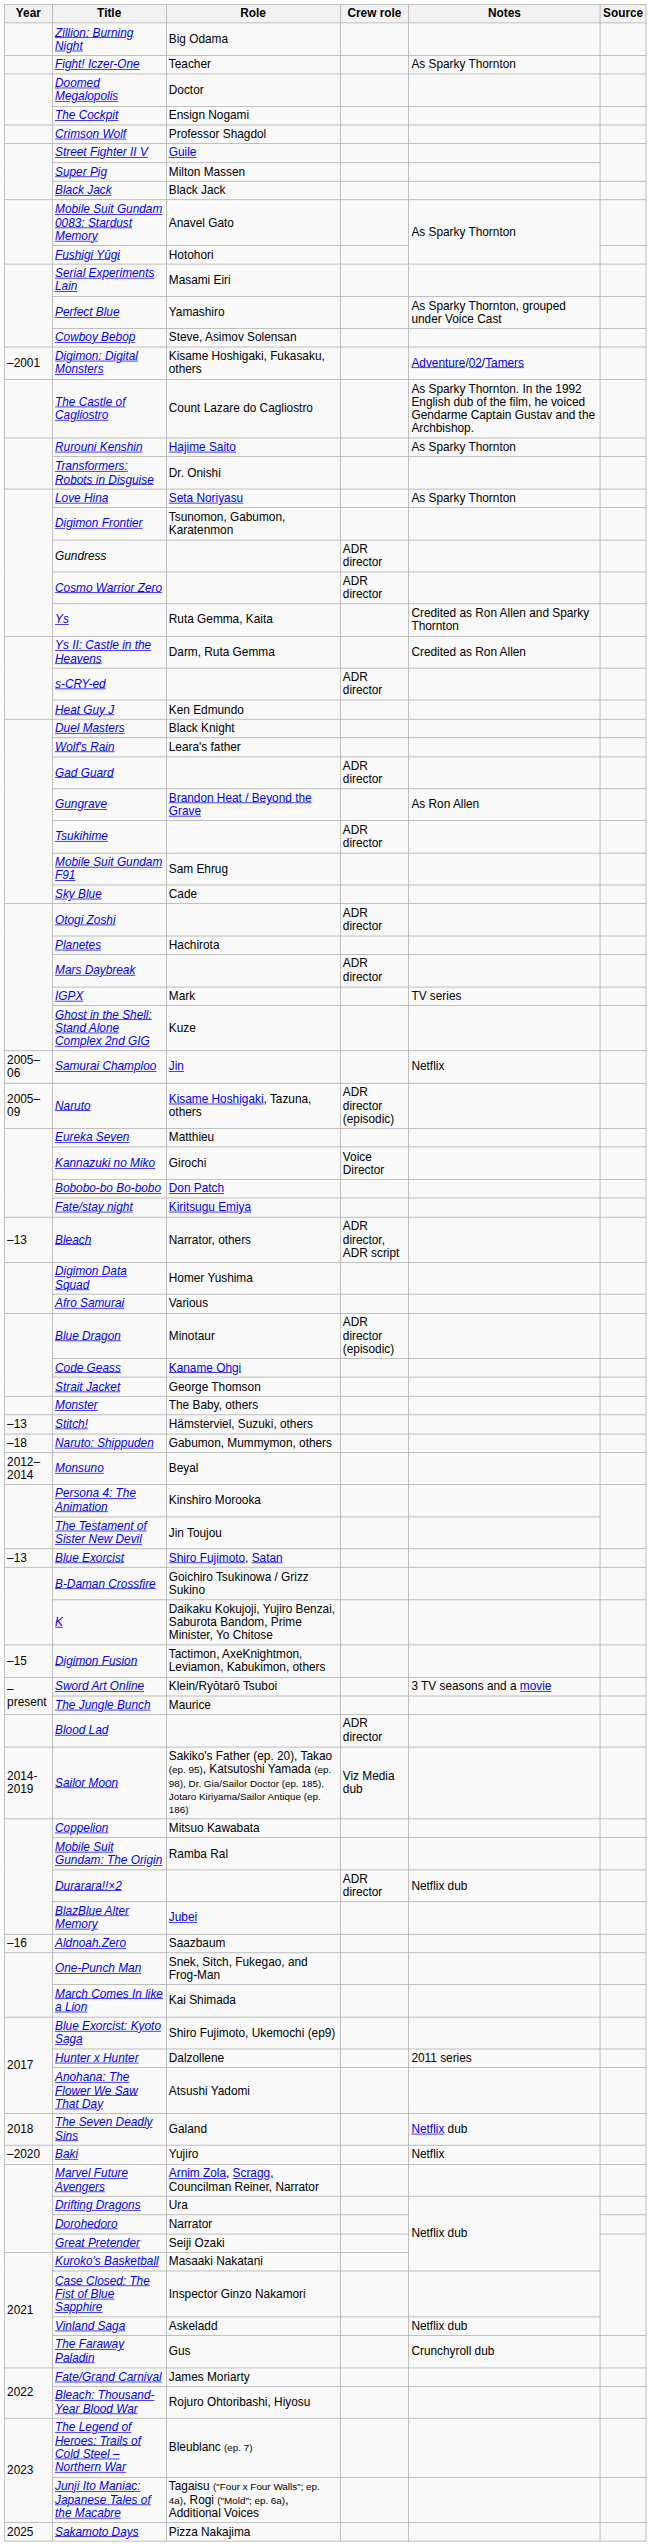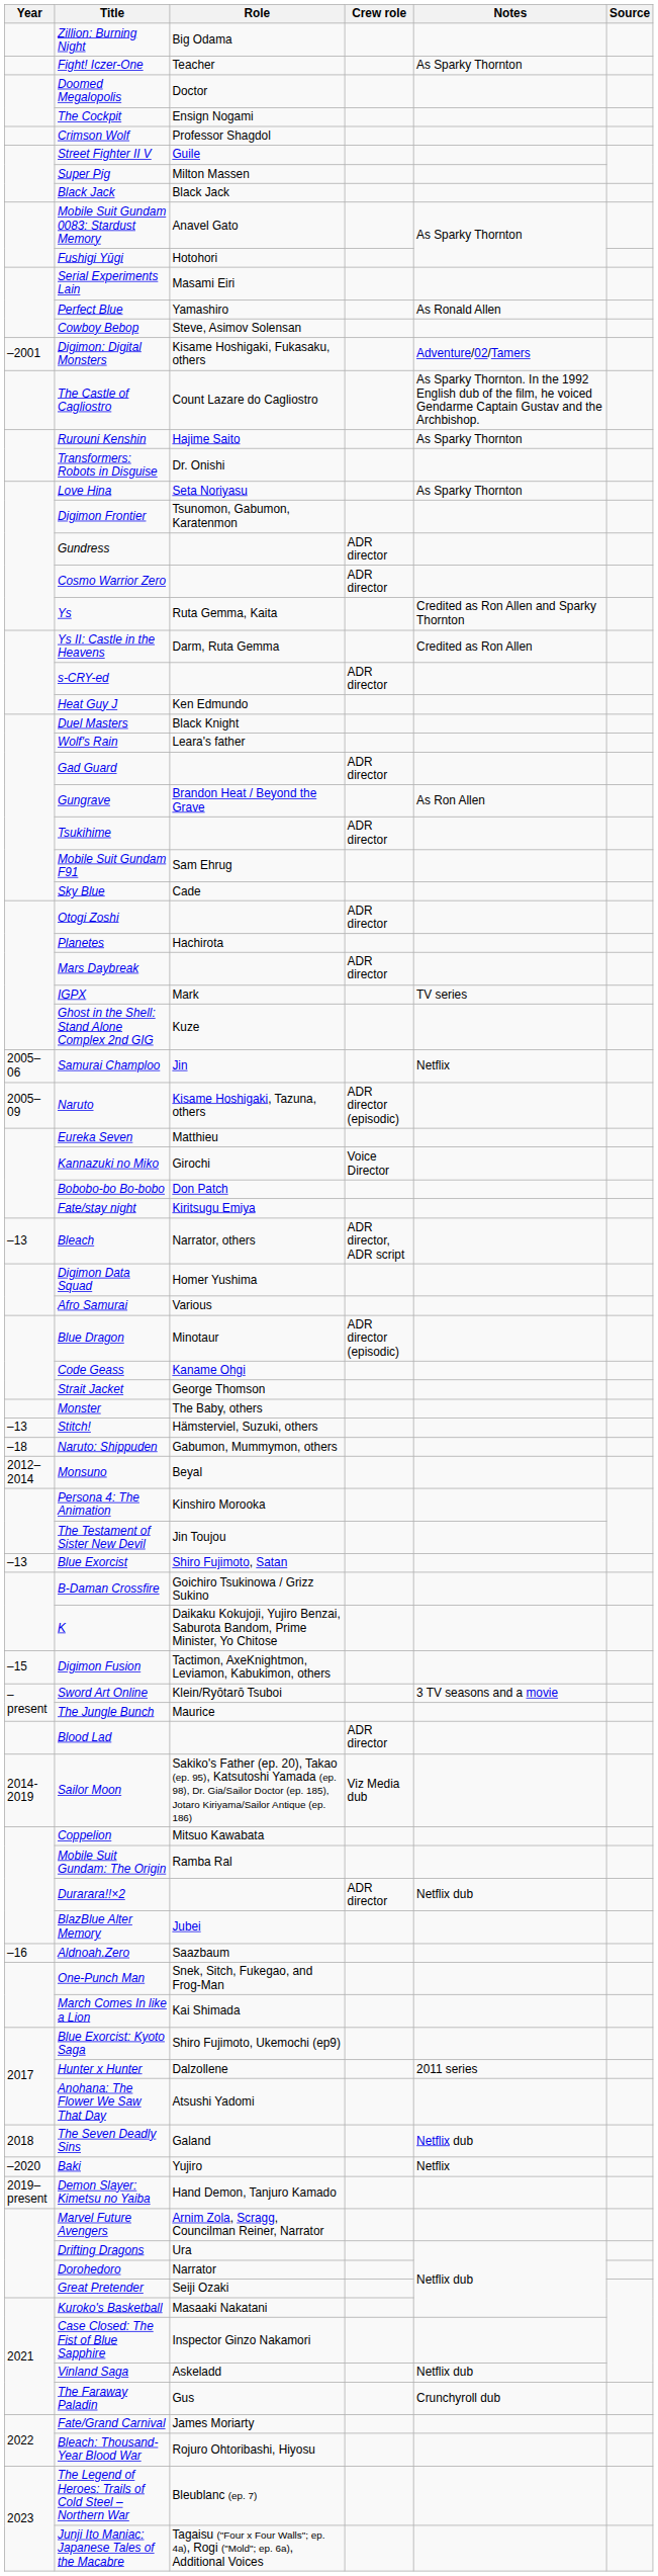 <table class="wikitable sortable plainrowheaders" style="min-width:95%">
 <tr>
 <th>Year</th>
 <th>Title</th>
 <th>Role</th>
 <th>Crew role</th>
 <th class="unsortable">Notes</th>
 <th class="unsortable">Source</th>
 </tr>
 <tr>
 <td></td>
 <td><em><a href='#'>Zillion: Burning Night</a></em></td>
 <td>Big Odama</td>
 <td></td>
 <td></td>
 <td></td>
 </tr>
 <tr>
 <td></td>
 <td><em><a href='#'>Fight! Iczer-One</a></em></td>
 <td>Teacher</td>
 <td></td>
 <td>As Sparky Thornton</td>
 <td></td>
 </tr>
 <tr>
 <td rowspan="2"></td>
 <td><em><a href='#'>Doomed Megalopolis</a></em></td>
 <td>Doctor</td>
 <td></td>
 <td></td>
 <td></td>
 </tr>
 <tr>
 <td><em><a href='#'>The Cockpit</a></em></td>
 <td>Ensign Nogami</td>
 <td></td>
 <td></td>
 <td></td>
 </tr>
 <tr>
 <td></td>
 <td><em><a href='#'>Crimson Wolf</a></em></td>
 <td>Professor Shagdol</td>
 <td></td>
 <td></td>
 <td></td>
 </tr>
 <tr>
 <td rowspan="3"></td>
 <td><em><a href='#'>Street Fighter II V</a></em></td>
 <td><a href='#'>Guile</a></td>
 <td></td>
 <td></td>
 <td rowspan="2"></td>
 </tr>
 <tr>
 <td><em><a href='#'>Super Pig</a></em></td>
 <td>Milton Massen</td>
 <td></td>
 <td></td>
 </tr>
 <tr>
 <td><em><a href='#'>Black Jack</a></em></td>
 <td>Black Jack</td>
 <td></td>
 <td></td>
 <td></td>
 </tr>
 <tr>
 <td rowspan="2"></td>
 <td><em><a href='#'>Mobile Suit Gundam 0083: Stardust Memory</a></em></td>
 <td>Anavel Gato</td>
 <td></td>
 <td rowspan="2">As Sparky Thornton</td>
 <td></td>
 </tr>
 <tr>
 <td><em><a href='#'>Fushigi Yūgi</a></em></td>
 <td>Hotohori</td>
 <td></td>
 <td></td>
 </tr>
 <tr>
 <td rowspan="3"></td>
 <td><em><a href='#'>Serial Experiments Lain</a></em></td>
 <td>Masami Eiri</td>
 <td></td>
 <td></td>
 <td></td>
 </tr>
 <tr>
 <td><em><a href='#'>Perfect Blue</a></em></td>
 <td>Yamashiro</td>
 <td></td>
-<td>As Sparky Thornton, grouped under Voice Cast</td>
+<td>As Ronald Allen</td>
 <td></td>
 </tr>
 <tr>
 <td><em><a href='#'>Cowboy Bebop</a></em></td>
 <td>Steve, Asimov Solensan</td>
 <td></td>
 <td></td>
 <td><br></td>
 </tr>
 <tr>
 <td>–2001</td>
 <td><em><a href='#'>Digimon: Digital Monsters</a></em></td>
 <td>Kisame Hoshigaki, Fukasaku, others</td>
 <td></td>
 <td><a href='#'>Adventure</a>/<a href='#'>02</a>/<a href='#'>Tamers</a></td>
 <td></td>
 </tr>
 <tr>
 <td></td>
 <td><em><a href='#'>The Castle of Cagliostro</a></em></td>
 <td>Count Lazare do Cagliostro</td>
 <td></td>
 <td>As Sparky Thornton. In the 1992 English dub of the film, he voiced Gendarme Captain Gustav and the Archbishop.</td>
 <td></td>
 </tr>
 <tr>
 <td rowspan="2"></td>
 <td><em><a href='#'>Rurouni Kenshin</a></em></td>
 <td><a href='#'>Hajime Saito</a></td>
 <td></td>
 <td>As Sparky Thornton</td>
 <td></td>
 </tr>
 <tr>
 <td><em><a href='#'>Transformers: Robots in Disguise</a></em></td>
 <td>Dr. Onishi</td>
 <td></td>
 <td></td>
 <td></td>
 </tr>
 <tr>
 <td rowspan="5"></td>
 <td><em><a href='#'>Love Hina</a></em></td>
 <td><a href='#'>Seta Noriyasu</a></td>
 <td></td>
 <td>As Sparky Thornton</td>
 <td></td>
 </tr>
 <tr>
 <td><em><a href='#'>Digimon Frontier</a></em></td>
 <td>Tsunomon, Gabumon, Karatenmon</td>
 <td></td>
 <td></td>
 <td></td>
 </tr>
 <tr>
 <td><em>Gundress</em></td>
 <td></td>
 <td>ADR director</td>
 <td></td>
 <td></td>
 </tr>
 <tr>
 <td><em><a href='#'>Cosmo Warrior Zero</a></em></td>
 <td></td>
 <td>ADR director</td>
 <td></td>
 <td></td>
 </tr>
 <tr>
 <td><em><a href='#'>Ys</a></em></td>
 <td>Ruta Gemma, Kaita</td>
 <td></td>
 <td>Credited as Ron Allen and Sparky Thornton</td>
 <td></td>
 </tr>
 <tr>
 <td rowspan="3"></td>
 <td><em><a href='#'>Ys II: Castle in the Heavens</a></em></td>
 <td>Darm, Ruta Gemma</td>
 <td></td>
 <td>Credited as Ron Allen</td>
 <td></td>
 </tr>
 <tr>
 <td><em><a href='#'>s-CRY-ed</a></em></td>
 <td></td>
 <td>ADR director</td>
 <td></td>
 <td></td>
 </tr>
 <tr>
 <td><em><a href='#'>Heat Guy J</a></em></td>
 <td>Ken Edmundo</td>
 <td></td>
 <td></td>
 <td></td>
 </tr>
 <tr>
 <td rowspan="7"></td>
 <td><em><a href='#'>Duel Masters</a></em></td>
 <td>Black Knight</td>
 <td></td>
 <td></td>
 <td></td>
 </tr>
 <tr>
 <td><em><a href='#'>Wolf's Rain</a></em></td>
 <td>Leara's father</td>
 <td></td>
 <td></td>
 <td></td>
 </tr>
 <tr>
 <td><em><a href='#'>Gad Guard</a></em></td>
 <td></td>
 <td>ADR director</td>
 <td></td>
 <td></td>
 </tr>
 <tr>
 <td><em><a href='#'>Gungrave</a></em></td>
 <td><a href='#'>Brandon Heat / Beyond the Grave</a></td>
 <td></td>
 <td>As Ron Allen</td>
 <td></td>
 </tr>
 <tr>
 <td><em><a href='#'>Tsukihime</a></em></td>
 <td></td>
 <td>ADR director</td>
 <td></td>
 <td></td>
 </tr>
 <tr>
 <td><em><a href='#'>Mobile Suit Gundam F91</a></em></td>
 <td>Sam Ehrug</td>
 <td></td>
 <td></td>
 <td></td>
 </tr>
 <tr>
 <td><em><a href='#'>Sky Blue</a></em></td>
 <td>Cade</td>
 <td></td>
 <td></td>
 <td></td>
 </tr>
 <tr>
 <td rowspan="5"></td>
 <td><em><a href='#'>Otogi Zoshi</a></em></td>
 <td></td>
 <td>ADR director</td>
 <td></td>
 <td></td>
 </tr>
 <tr>
 <td><em><a href='#'>Planetes</a></em></td>
 <td>Hachirota</td>
 <td></td>
 <td></td>
 <td></td>
 </tr>
 <tr>
 <td><em><a href='#'>Mars Daybreak</a></em></td>
 <td></td>
 <td>ADR director</td>
 <td></td>
 <td></td>
 </tr>
 <tr>
 <td><em><a href='#'>IGPX</a></em></td>
 <td>Mark</td>
 <td></td>
 <td>TV series</td>
 <td></td>
 </tr>
 <tr>
 <td><em><a href='#'>Ghost in the Shell: Stand Alone Complex 2nd GIG</a></em></td>
 <td>Kuze</td>
 <td></td>
 <td></td>
 <td></td>
 </tr>
 <tr>
 <td>2005–06</td>
 <td><em><a href='#'>Samurai Champloo</a></em></td>
 <td><a href='#'>Jin</a></td>
 <td></td>
 <td>Netflix </td>
 <td></td>
 </tr>
 <tr>
 <td>2005–09</td>
 <td><em><a href='#'>Naruto</a></em></td>
 <td><a href='#'>Kisame Hoshigaki</a>, Tazuna, others</td>
 <td>ADR director (episodic)</td>
 <td></td>
 <td></td>
 </tr>
 <tr>
 <td rowspan="4"></td>
 <td><em><a href='#'>Eureka Seven</a></em></td>
 <td>Matthieu</td>
 <td></td>
 <td></td>
 <td></td>
 </tr>
 <tr>
 <td><em><a href='#'>Kannazuki no Miko</a></em></td>
 <td>Girochi</td>
 <td>Voice Director</td>
 <td></td>
 </tr>
 <tr>
 <td><em><a href='#'>Bobobo-bo Bo-bobo</a></em></td>
 <td><a href='#'>Don Patch</a></td>
 <td></td>
 <td></td>
 <td></td>
 </tr>
 <tr>
 <td><em><a href='#'>Fate/stay night</a></em></td>
 <td><a href='#'>Kiritsugu Emiya</a></td>
 <td></td>
 <td></td>
 <td></td>
 </tr>
 <tr>
 <td>–13</td>
 <td><em><a href='#'>Bleach</a></em></td>
 <td>Narrator, others</td>
 <td>ADR director, ADR script</td>
 <td></td>
 <td></td>
 </tr>
 <tr>
 <td rowspan="2"></td>
 <td><em><a href='#'>Digimon Data Squad</a></em></td>
 <td>Homer Yushima</td>
 <td></td>
 <td></td>
 <td></td>
 </tr>
 <tr>
 <td><em><a href='#'>Afro Samurai</a></em></td>
 <td>Various</td>
 <td></td>
 <td></td>
 <td></td>
 </tr>
 <tr>
 <td rowspan="3"></td>
 <td><em><a href='#'>Blue Dragon</a></em></td>
 <td>Minotaur</td>
 <td>ADR director (episodic)</td>
 <td></td>
 <td></td>
 </tr>
 <tr>
 <td><em><a href='#'>Code Geass</a></em></td>
 <td><a href='#'>Kaname Ohgi</a></td>
 <td></td>
 <td></td>
 <td></td>
 </tr>
 <tr>
 <td><em><a href='#'>Strait Jacket</a></em></td>
 <td>George Thomson</td>
 <td></td>
 <td></td>
 <td></td>
 </tr>
 <tr>
 <td></td>
 <td><em><a href='#'>Monster</a></em></td>
 <td>The Baby, others</td>
 <td></td>
 <td></td>
 <td></td>
 </tr>
 <tr>
 <td>–13</td>
 <td><em><a href='#'>Stitch!</a></em></td>
 <td>Hämsterviel, Suzuki, others</td>
 <td></td>
 <td></td>
 <td></td>
 </tr>
 <tr>
 <td>–18</td>
 <td><em><a href='#'>Naruto: Shippuden</a></em></td>
 <td>Gabumon, Mummymon, others</td>
 <td></td>
 <td></td>
 <td></td>
 </tr>
 <tr>
 <td>2012–2014</td>
 <td><em><a href='#'>Monsuno</a></em></td>
 <td>Beyal</td>
 <td></td>
 <td></td>
 <td></td>
 </tr>
 <tr>
 <td rowspan="2"></td>
 <td><em><a href='#'>Persona 4: The Animation</a></em></td>
 <td>Kinshiro Morooka</td>
 <td></td>
 <td></td>
 <td rowspan="2"></td>
 </tr>
 <tr>
 <td><em><a href='#'>The Testament of Sister New Devil</a></em></td>
 <td>Jin Toujou</td>
 <td></td>
 <td></td>
 </tr>
 <tr>
 <td>–13</td>
 <td><em><a href='#'>Blue Exorcist</a></em></td>
 <td><a href='#'>Shiro Fujimoto</a>, <a href='#'>Satan</a></td>
 <td></td>
 <td></td>
 <td></td>
 </tr>
 <tr>
 <td rowspan="2"></td>
 <td><em><a href='#'>B-Daman Crossfire</a></em></td>
 <td>Goichiro Tsukinowa / Grizz Sukino</td>
 <td></td>
 <td></td>
 <td></td>
 </tr>
 <tr>
 <td><em><a href='#'>K</a></em></td>
 <td>Daikaku Kokujoji, Yujiro Benzai, Saburota Bandom, Prime Minister, Yo Chitose</td>
 <td></td>
 <td></td>
 <td></td>
 </tr>
 <tr>
 <td>–15</td>
 <td><em><a href='#'>Digimon Fusion</a></em></td>
 <td>Tactimon, AxeKnightmon, Leviamon, Kabukimon, others</td>
 <td></td>
 <td></td>
 <td></td>
 </tr>
 <tr>
 <td rowspan="2">–present</td>
 <td><em><a href='#'>Sword Art Online</a></em></td>
 <td>Klein/Ryōtarō Tsuboi</td>
 <td></td>
 <td>3 TV seasons and a <a href='#'>movie</a></td>
 <td></td>
 </tr>
 <tr>
 <td><em><a href='#'>The Jungle Bunch</a></em></td>
 <td>Maurice</td>
 <td></td>
 <td></td>
 <td></td>
 </tr>
 <tr>
 <td></td>
 <td><em><a href='#'>Blood Lad</a></em></td>
 <td></td>
 <td>ADR director</td>
 <td></td>
 <td></td>
 </tr>
 <tr>
 <td>2014-2019</td>
 <td><em><a href='#'>Sailor Moon</a></em></td>
 <td>Sakiko's Father (ep. 20),  Takao <small>(ep. 95)</small>, Katsutoshi Yamada <small>(ep. 98), Dr. Gia/Sailor Doctor (ep. 185), Jotaro Kiriyama/Sailor Antique (ep. 186)</small></td>
 <td>Viz Media dub</td>
 <td></td>
 <td></td>
 </tr>
 <tr>
 <td rowspan="4"></td>
 <td><em><a href='#'>Coppelion</a></em></td>
 <td>Mitsuo Kawabata</td>
 <td></td>
 <td></td>
 <td></td>
 </tr>
 <tr>
 <td><em><a href='#'>Mobile Suit Gundam: The Origin</a></em></td>
 <td>Ramba Ral</td>
 <td></td>
 <td></td>
 <td></td>
 </tr>
 <tr>
 <td><em><a href='#'>Durarara!!×2</a></em></td>
 <td></td>
 <td>ADR director</td>
 <td>Netflix dub</td>
 <td></td>
 </tr>
 <tr>
 <td><em><a href='#'>BlazBlue Alter Memory</a></em></td>
 <td><a href='#'>Jubei</a></td>
 <td></td>
 <td></td>
 <td></td>
 </tr>
 <tr>
 <td>–16</td>
 <td><em><a href='#'>Aldnoah.Zero</a></em></td>
 <td>Saazbaum</td>
 <td></td>
 <td></td>
 <td></td>
 </tr>
 <tr>
 <td rowspan="2"></td>
 <td><em><a href='#'>One-Punch Man</a></em></td>
 <td>Snek, Sitch, Fukegao, and Frog-Man</td>
 <td></td>
 <td></td>
 <td></td>
 </tr>
 <tr>
 <td><em><a href='#'>March Comes In like a Lion</a></em></td>
 <td>Kai Shimada</td>
 <td></td>
 <td></td>
 <td></td>
 </tr>
 <tr>
 <td rowspan="3">2017</td>
 <td><em><a href='#'>Blue Exorcist: Kyoto Saga</a></em></td>
 <td>Shiro Fujimoto, Ukemochi (ep9)</td>
 <td></td>
 <td></td>
 <td></td>
 </tr>
 <tr>
 <td><em><a href='#'>Hunter x Hunter</a></em></td>
 <td>Dalzollene</td>
 <td></td>
 <td>2011 series</td>
 <td></td>
 </tr>
 <tr>
 <td><em><a href='#'>Anohana: The Flower We Saw That Day</a></em></td>
 <td>Atsushi Yadomi</td>
 <td></td>
 <td></td>
 <td></td>
 </tr>
 <tr>
 <td>2018</td>
 <td><a href='#'><em>The Seven Deadly Sins</em></a></td>
 <td>Galand</td>
 <td></td>
 <td><a href='#'>Netflix</a> dub</td>
 <td></td>
 </tr>
 <tr>
 <td>–2020</td>
 <td><em><a href='#'>Baki</a></em></td>
 <td>Yujiro</td>
 <td></td>
 <td>Netflix </td>
 <td></td>
 </tr>
 <tr>
+<td>2019–present</td>
+<td><em><a href='#'>Demon Slayer: Kimetsu no Yaiba</a></em></td>
+<td>Hand Demon, Tanjuro Kamado</td>
+<td></td>
+<td></td>
+<td></td>
+</tr>
+<tr>
 <td rowspan="4"></td>
 <td><em><a href='#'>Marvel Future Avengers</a></em></td>
 <td><a href='#'>Arnim Zola</a>, <a href='#'>Scragg</a>, Councilman Reiner, Narrator</td>
 <td></td>
 <td></td>
 <td></td>
 </tr>
 <tr>
 <td><em><a href='#'>Drifting Dragons</a></em></td>
 <td>Ura</td>
 <td></td>
 <td rowspan="4">Netflix dub</td>
 <td></td>
 </tr>
 <tr>
 <td><em><a href='#'>Dorohedoro</a></em></td>
 <td>Narrator</td>
 <td></td>
 <td></td>
 </tr>
 <tr>
 <td><em><a href='#'>Great Pretender</a></em></td>
 <td>Seiji Ozaki</td>
 <td></td>
 <td rowspan="4"></td>
 </tr>
 <tr>
 <td rowspan="4">2021</td>
 <td><em><a href='#'>Kuroko's Basketball</a></em></td>
 <td>Masaaki Nakatani</td>
 <td></td>
 </tr>
 <tr>
 <td><em><a href='#'>Case Closed: The Fist of Blue Sapphire</a></em></td>
 <td>Inspector Ginzo Nakamori</td>
 <td></td>
 <td></td>
 </tr>
 <tr>
 <td><em><a href='#'>Vinland Saga</a></em></td>
 <td>Askeladd</td>
 <td></td>
 <td>Netflix dub</td>
 </tr>
 <tr>
 <td><em><a href='#'>The Faraway Paladin</a></em></td>
 <td>Gus</td>
 <td></td>
 <td>Crunchyroll dub</td>
 <td></td>
 </tr>
 <tr>
 <td rowspan="2">2022</td>
 <td><em><a href='#'>Fate/Grand Carnival</a></em></td>
 <td>James Moriarty</td>
 <td></td>
 <td></td>
 <td></td>
 </tr>
 <tr>
 <td><em><a href='#'>Bleach: Thousand-Year Blood War</a></em></td>
 <td>Rojuro Ohtoribashi, Hiyosu</td>
 <td></td>
 <td></td>
 <td></td>
 </tr>
 <tr>
 <td rowspan="2">2023</td>
 <td><em><a href='#'>The Legend of Heroes: Trails of Cold Steel – Northern War</a></em></td>
 <td>Bleublanc <small>(ep. 7)</small></td>
 <td></td>
 <td></td>
 <td></td>
 </tr>
 <tr>
 <td><em><a href='#'>Junji Ito Maniac: Japanese Tales of the Macabre</a></em></td>
 <td>Tagaisu <small>("Four x Four Walls"; ep. 4a)</small>, Rogi <small>("Mold"; ep. 6a)</small>, Additional Voices</td>
 <td></td>
 <td></td>
 <td></td>
 </tr>
-<tr>
-<td>2025</td>
-<td><em><a href='#'>Sakamoto Days</a></em></td>
-<td>Pizza Nakajima</td>
-<td></td>
-<td></td>
-<td></td>
-</tr>
 </table>
